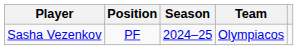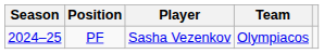 <table class="wikitable sortable">
 <tr>
+<th>Season</th>
+<th>Position</th>
 <th>Player</th>
-<th>Position</th>
-<th>Season</th>
 <th>Team</th>
 <th class=unsortable></th>
 </tr>
 <tr>
+<td style="text-align:center;"><a href='#'>2024–25</a></td>
+<td style="text-align:center;"><a href='#'>PF</a></td>
 <td>  <a href='#'>Sasha Vezenkov</a></td>
-<td style="text-align:center;"><a href='#'>PF</a></td>
-<td style="text-align:center;"><a href='#'>2024–25</a></td>
 <td> <a href='#'>Olympiacos</a></td>
 <td></td>
 </tr>
 </table>
